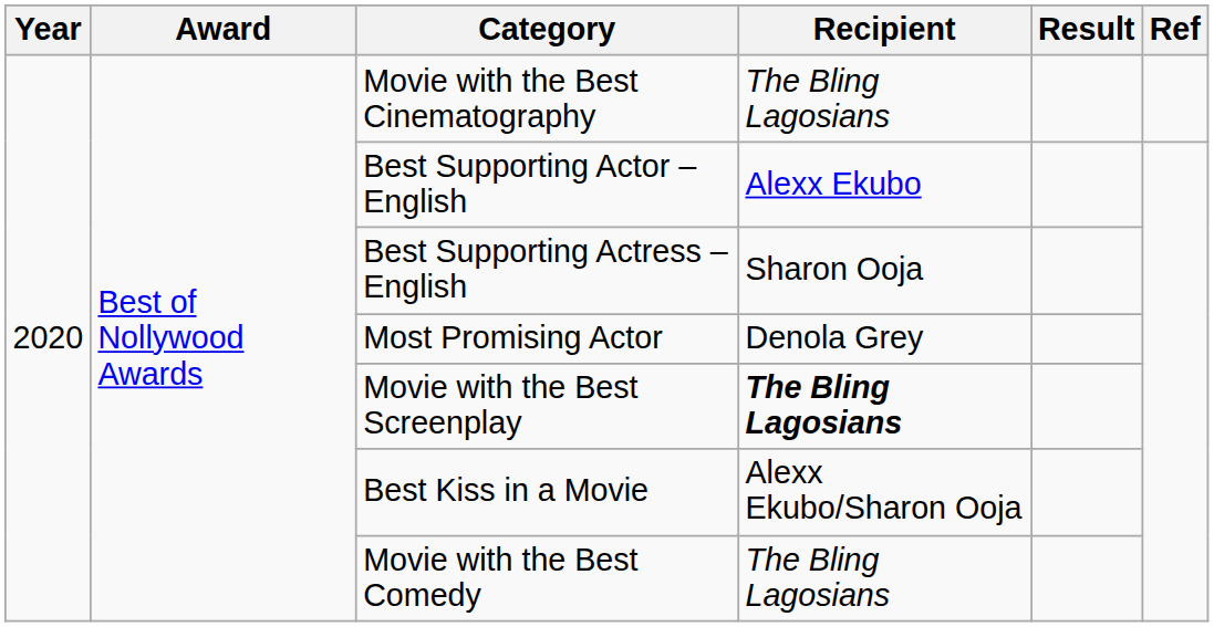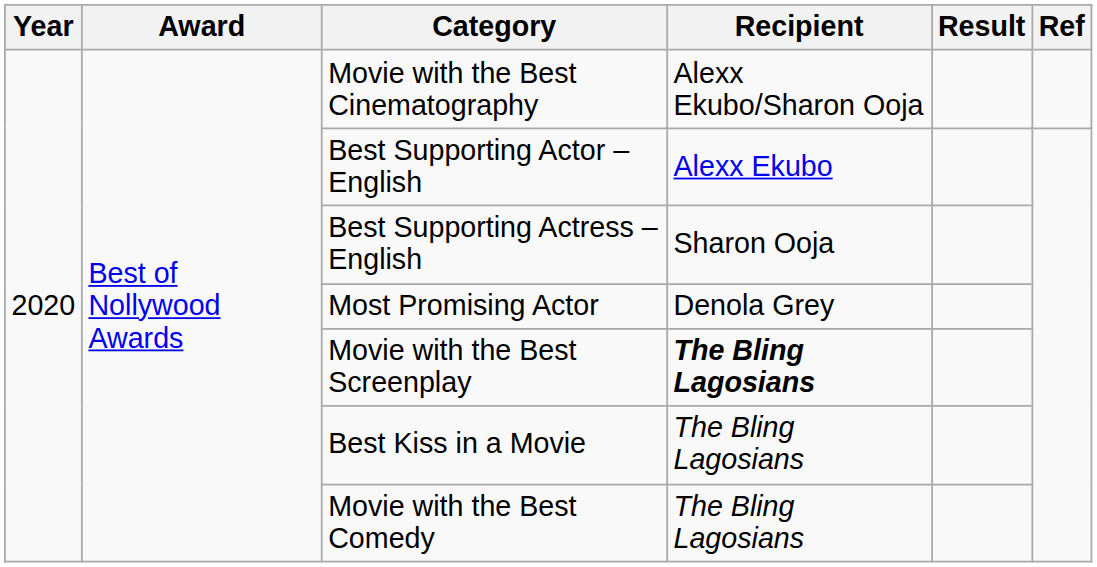 <table class="wikitable">
 <tr>
 <th>Year</th>
 <th>Award</th>
 <th>Category</th>
 <th>Recipient</th>
 <th>Result</th>
 <th>Ref</th>
 </tr>
 <tr>
 <td rowspan="7">2020</td>
 <td rowspan="7"><a href='#'>Best of Nollywood Awards</a></td>
 <td>Movie with the Best Cinematography</td>
-<td><em>The Bling Lagosians</em></td>
+<td>Alexx Ekubo/Sharon Ooja</td>
 <td></td>
 <td></td>
 </tr>
 <tr>
 <td>Best Supporting Actor –English</td>
 <td><a href='#'>Alexx Ekubo</a></td>
 <td></td>
 <td rowspan="6"></td>
 </tr>
 <tr>
 <td>Best Supporting Actress – English</td>
 <td>Sharon Ooja</td>
 <td></td>
 </tr>
 <tr>
 <td>Most Promising Actor</td>
 <td>Denola Grey</td>
 <td></td>
 </tr>
 <tr>
 <td>Movie with the Best Screenplay</td>
 <td><strong><em>The Bling Lagosians</em></strong></td>
 <td></td>
 </tr>
 <tr>
 <td>Best Kiss in a Movie</td>
-<td>Alexx Ekubo/Sharon Ooja</td>
+<td><em>The Bling Lagosians</em></td>
 <td></td>
 </tr>
 <tr>
 <td>Movie with the Best Comedy</td>
 <td><em>The Bling Lagosians</em></td>
 <td></td>
 </tr>
 </table>
